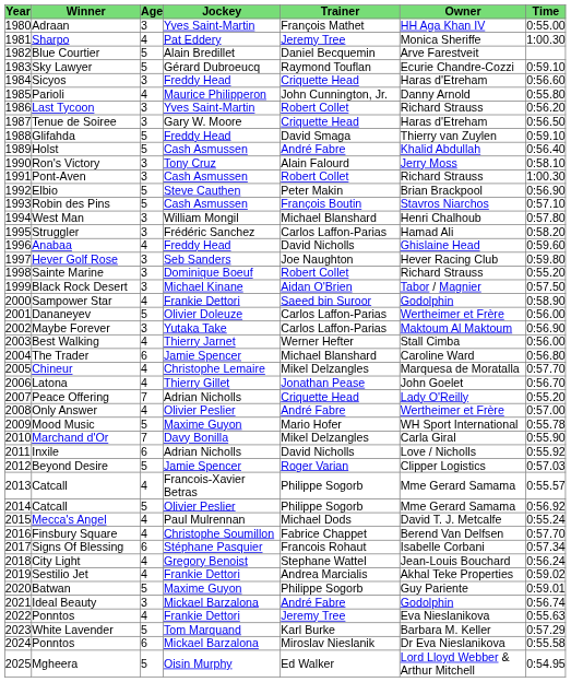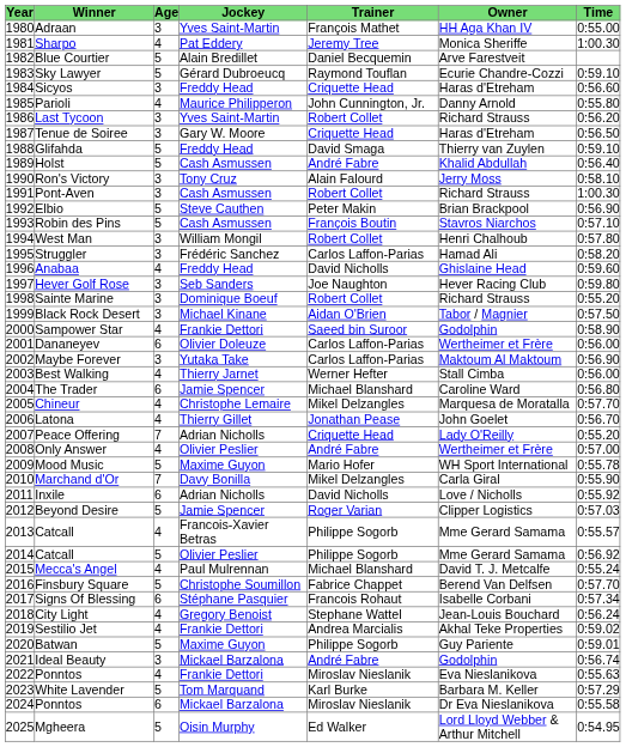 <table class = "sortable" | border="1" cellpadding="0" style="border-collapse: collapse; font-size:90%">
 <tr bgcolor="#77dd77" align="center">
 <th>Year</th>
 <th>Winner</th>
 <th>Age</th>
 <th>Jockey</th>
 <th>Trainer</th>
 <th>Owner</th>
 <th>Time</th>
 </tr>
 <tr>
 <td>1980</td>
 <td width=134px>Adraan</td>
 <td>3</td>
 <td width=144px><a href='#'>Yves Saint-Martin</a></td>
 <td width=147px>François Mathet</td>
 <td width=155px><a href='#'>HH Aga Khan IV</a></td>
 <td>0:55.00</td>
 </tr>
 <tr>
 <td>1981</td>
 <td><a href='#'>Sharpo</a></td>
 <td>4</td>
 <td><a href='#'>Pat Eddery</a></td>
 <td><a href='#'>Jeremy Tree</a></td>
 <td>Monica Sheriffe</td>
 <td>1:00.30</td>
 </tr>
 <tr>
 <td>1982</td>
 <td>Blue Courtier</td>
 <td>5</td>
 <td>Alain Bredillet</td>
 <td>Daniel Becquemin</td>
 <td>Arve Farestveit</td>
 <td></td>
 </tr>
 <tr>
 <td>1983</td>
 <td>Sky Lawyer</td>
 <td>5</td>
 <td>Gérard Dubroeucq</td>
 <td>Raymond Touflan</td>
 <td>Ecurie Chandre-Cozzi</td>
 <td>0:59.10</td>
 </tr>
 <tr>
 <td>1984</td>
 <td>Sicyos</td>
 <td>3</td>
 <td><a href='#'>Freddy Head</a></td>
 <td><a href='#'>Criquette Head</a></td>
 <td>Haras d'Etreham</td>
 <td>0:56.60</td>
 </tr>
 <tr>
 <td>1985</td>
 <td>Parioli</td>
 <td>4</td>
 <td><a href='#'>Maurice Philipperon</a></td>
 <td>John Cunnington, Jr.</td>
 <td>Danny Arnold</td>
 <td>0:55.80</td>
 </tr>
 <tr>
 <td>1986</td>
 <td><a href='#'>Last Tycoon</a></td>
 <td>3</td>
 <td><a href='#'>Yves Saint-Martin</a></td>
 <td><a href='#'>Robert Collet</a></td>
 <td>Richard Strauss</td>
 <td>0:56.20</td>
 </tr>
 <tr>
 <td>1987</td>
 <td>Tenue de Soiree</td>
 <td>3</td>
 <td>Gary W. Moore</td>
 <td><a href='#'>Criquette Head</a></td>
 <td>Haras d'Etreham</td>
 <td>0:56.50</td>
 </tr>
 <tr>
 <td>1988</td>
 <td>Glifahda</td>
 <td>5</td>
 <td><a href='#'>Freddy Head</a></td>
 <td>David Smaga</td>
 <td>Thierry van Zuylen</td>
 <td>0:59.10</td>
 </tr>
 <tr>
 <td>1989</td>
 <td>Holst</td>
 <td>5</td>
 <td><a href='#'>Cash Asmussen</a></td>
 <td><a href='#'>André Fabre</a></td>
 <td><a href='#'>Khalid Abdullah</a></td>
 <td>0:56.40</td>
 </tr>
 <tr>
 <td>1990</td>
 <td>Ron's Victory</td>
 <td>3</td>
 <td><a href='#'>Tony Cruz</a></td>
 <td>Alain Falourd</td>
 <td><a href='#'>Jerry Moss</a></td>
 <td>0:58.10</td>
 </tr>
 <tr>
 <td>1991</td>
 <td>Pont-Aven</td>
 <td>3</td>
 <td><a href='#'>Cash Asmussen</a></td>
 <td><a href='#'>Robert Collet</a></td>
 <td>Richard Strauss</td>
 <td>1:00.30</td>
 </tr>
 <tr>
 <td>1992</td>
 <td>Elbio</td>
 <td>5</td>
 <td><a href='#'>Steve Cauthen</a></td>
 <td>Peter Makin</td>
 <td>Brian Brackpool</td>
 <td>0:56.90</td>
 </tr>
 <tr>
 <td>1993</td>
 <td>Robin des Pins</td>
 <td>5</td>
 <td><a href='#'>Cash Asmussen</a></td>
 <td><a href='#'>François Boutin</a></td>
 <td><a href='#'>Stavros Niarchos</a></td>
 <td>0:57.10</td>
 </tr>
 <tr>
 <td>1994</td>
 <td>West Man</td>
 <td>3</td>
 <td>William Mongil</td>
-<td>Michael Blanshard</td>
+<td><a href='#'>Robert Collet</a></td>
 <td>Henri Chalhoub</td>
 <td>0:57.80</td>
 </tr>
 <tr>
 <td>1995</td>
 <td>Struggler</td>
 <td>3</td>
 <td>Frédéric Sanchez</td>
 <td>Carlos Laffon-Parias</td>
 <td>Hamad Ali</td>
 <td>0:58.20</td>
 </tr>
 <tr>
 <td>1996</td>
 <td><a href='#'>Anabaa</a></td>
 <td>4</td>
 <td><a href='#'>Freddy Head</a></td>
 <td>David Nicholls</td>
 <td><a href='#'>Ghislaine Head</a></td>
 <td>0:59.60</td>
 </tr>
 <tr>
 <td>1997</td>
 <td><a href='#'>Hever Golf Rose</a></td>
 <td>3</td>
 <td><a href='#'>Seb Sanders</a></td>
 <td>Joe Naughton</td>
 <td>Hever Racing Club</td>
 <td>0:59.80</td>
 </tr>
 <tr>
 <td>1998</td>
 <td>Sainte Marine</td>
 <td>3</td>
 <td><a href='#'>Dominique Boeuf</a></td>
 <td><a href='#'>Robert Collet</a></td>
 <td>Richard Strauss</td>
 <td>0:55.20</td>
 </tr>
 <tr>
 <td>1999</td>
 <td>Black Rock Desert</td>
 <td>3</td>
 <td><a href='#'>Michael Kinane</a></td>
 <td><a href='#'>Aidan O'Brien</a></td>
 <td><a href='#'>Tabor</a> / <a href='#'>Magnier</a></td>
 <td>0:57.50</td>
 </tr>
 <tr>
 <td>2000</td>
 <td>Sampower Star</td>
 <td>4</td>
 <td><a href='#'>Frankie Dettori</a></td>
 <td><a href='#'>Saeed bin Suroor</a></td>
 <td><a href='#'>Godolphin</a></td>
 <td>0:58.90</td>
 </tr>
 <tr>
 <td>2001</td>
 <td>Dananeyev</td>
-<td>5</td>
+<td>6</td>
 <td><a href='#'>Olivier Doleuze</a></td>
 <td>Carlos Laffon-Parias</td>
 <td><a href='#'>Wertheimer et Frère</a></td>
 <td>0:56.00</td>
 </tr>
 <tr>
 <td>2002</td>
 <td>Maybe Forever</td>
 <td>3</td>
 <td><a href='#'>Yutaka Take</a></td>
 <td>Carlos Laffon-Parias</td>
 <td><a href='#'>Maktoum Al Maktoum</a></td>
 <td>0:56.90</td>
 </tr>
 <tr>
 <td>2003</td>
 <td>Best Walking</td>
 <td>4</td>
 <td><a href='#'>Thierry Jarnet</a></td>
 <td>Werner Hefter</td>
 <td>Stall Cimba</td>
 <td>0:56.00</td>
 </tr>
 <tr>
 <td>2004</td>
 <td>The Trader</td>
 <td>6</td>
 <td><a href='#'>Jamie Spencer</a></td>
 <td>Michael Blanshard</td>
 <td>Caroline Ward</td>
 <td>0:56.80</td>
 </tr>
 <tr>
 <td>2005</td>
 <td><a href='#'>Chineur</a></td>
 <td>4</td>
 <td><a href='#'>Christophe Lemaire</a></td>
 <td>Mikel Delzangles</td>
 <td>Marquesa de Moratalla</td>
 <td>0:57.70</td>
 </tr>
 <tr>
 <td>2006</td>
 <td>Latona</td>
 <td>4</td>
 <td><a href='#'>Thierry Gillet</a></td>
 <td><a href='#'>Jonathan Pease</a></td>
 <td>John Goelet</td>
 <td>0:56.70</td>
 </tr>
 <tr>
 <td>2007</td>
 <td>Peace Offering</td>
 <td>7</td>
 <td>Adrian Nicholls</td>
 <td><a href='#'>Criquette Head</a></td>
 <td><a href='#'>Lady O'Reilly</a></td>
 <td>0:55.20</td>
 </tr>
 <tr>
 <td>2008</td>
 <td>Only Answer</td>
 <td>4</td>
 <td><a href='#'>Olivier Peslier</a></td>
 <td><a href='#'>André Fabre</a></td>
 <td><a href='#'>Wertheimer et Frère</a></td>
 <td>0:57.00</td>
 </tr>
 <tr>
 <td>2009</td>
 <td>Mood Music </td>
 <td>5</td>
 <td><a href='#'>Maxime Guyon</a></td>
 <td>Mario Hofer</td>
 <td>WH Sport International</td>
 <td>0:55.78</td>
 </tr>
 <tr>
 <td>2010</td>
 <td><a href='#'>Marchand d'Or</a></td>
 <td>7</td>
 <td><a href='#'>Davy Bonilla</a></td>
 <td>Mikel Delzangles</td>
 <td>Carla Giral</td>
 <td>0:55.90</td>
 </tr>
 <tr>
 <td>2011</td>
 <td>Inxile</td>
 <td>6</td>
 <td>Adrian Nicholls</td>
 <td>David Nicholls</td>
 <td>Love / Nicholls </td>
 <td>0:55.92</td>
 </tr>
 <tr>
 <td>2012</td>
 <td>Beyond Desire</td>
 <td>5</td>
 <td><a href='#'>Jamie Spencer</a></td>
 <td><a href='#'>Roger Varian</a></td>
 <td>Clipper Logistics</td>
 <td>0:57.03</td>
 </tr>
 <tr>
 <td>2013</td>
 <td>Catcall</td>
 <td>4</td>
 <td>Francois-Xavier Betras</td>
 <td>Philippe Sogorb</td>
 <td>Mme Gerard Samama</td>
 <td>0:55.57</td>
 </tr>
 <tr>
 <td>2014</td>
 <td>Catcall</td>
 <td>5</td>
 <td><a href='#'>Olivier Peslier</a></td>
 <td>Philippe Sogorb</td>
 <td>Mme Gerard Samama</td>
 <td>0:56.92</td>
 </tr>
 <tr>
 <td>2015</td>
 <td><a href='#'>Mecca's Angel</a></td>
 <td>4</td>
 <td>Paul Mulrennan</td>
-<td>Michael Dods</td>
+<td>Michael Blanshard</td>
 <td>David T. J. Metcalfe</td>
 <td>0:55.24</td>
 </tr>
 <tr>
 <td>2016</td>
 <td>Finsbury Square</td>
-<td>4</td>
+<td>5</td>
 <td><a href='#'>Christophe Soumillon</a></td>
 <td>Fabrice Chappet</td>
 <td>Berend Van Delfsen</td>
 <td>0:57.70</td>
 </tr>
 <tr>
 <td>2017</td>
 <td>Signs Of Blessing</td>
 <td>6</td>
 <td><a href='#'>Stéphane Pasquier</a></td>
 <td>Francois Rohaut</td>
 <td>Isabelle Corbani</td>
 <td>0:57.34</td>
 </tr>
 <tr>
 <td>2018</td>
 <td>City Light</td>
 <td>4</td>
 <td><a href='#'>Gregory Benoist</a></td>
 <td>Stephane Wattel</td>
 <td>Jean-Louis Bouchard</td>
 <td>0:56.24</td>
 </tr>
 <tr>
 <td>2019</td>
 <td>Sestilio Jet</td>
 <td>4</td>
 <td><a href='#'>Frankie Dettori</a></td>
 <td>Andrea Marcialis</td>
 <td>Akhal Teke Properties</td>
 <td>0:59.02</td>
 </tr>
 <tr>
 <td>2020</td>
 <td>Batwan</td>
 <td>5</td>
 <td><a href='#'>Maxime Guyon</a></td>
 <td>Philippe Sogorb</td>
 <td>Guy Pariente</td>
 <td>0:59.01</td>
 </tr>
 <tr>
 <td>2021</td>
 <td>Ideal Beauty</td>
 <td>3</td>
 <td><a href='#'>Mickael Barzalona</a></td>
 <td><a href='#'>André Fabre</a></td>
 <td><a href='#'>Godolphin</a></td>
 <td>0:56.74</td>
 </tr>
 <tr>
 <td>2022</td>
 <td>Ponntos</td>
 <td>4</td>
 <td><a href='#'>Frankie Dettori</a></td>
-<td><a href='#'>Jeremy Tree</a></td>
+<td>Miroslav Nieslanik</td>
 <td>Eva Nieslanikova</td>
 <td>0:55.63</td>
 </tr>
 <tr>
 <td>2023</td>
 <td>White Lavender</td>
 <td>5</td>
 <td><a href='#'>Tom Marquand</a></td>
 <td>Karl Burke</td>
 <td>Barbara M. Keller</td>
 <td>0:57.29</td>
 </tr>
 <tr>
 <td>2024</td>
 <td>Ponntos</td>
 <td>6</td>
 <td><a href='#'>Mickael Barzalona</a></td>
 <td>Miroslav Nieslanik</td>
 <td>Dr Eva Nieslanikova</td>
 <td>0:55.58</td>
 </tr>
 <tr>
 <td>2025</td>
 <td>Mgheera</td>
 <td>5</td>
 <td><a href='#'>Oisin Murphy</a></td>
 <td>Ed Walker</td>
 <td><a href='#'>Lord Lloyd Webber</a> & Arthur Mitchell</td>
 <td>0:54.95</td>
 </tr>
 </table>
